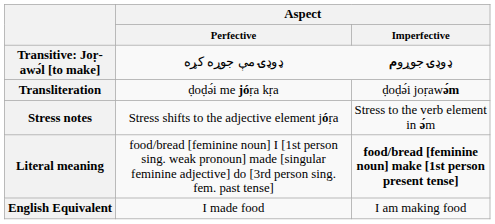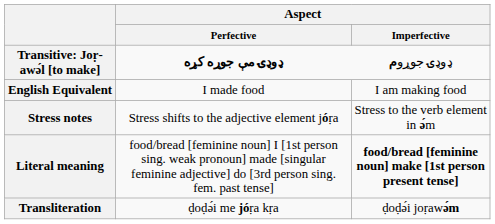 <table class="wikitable" style="text-align: center">
 <tr>
 <th rowspan="2"></th>
 <th colspan="2">Aspect</th>
 </tr>
 <tr>
 <th style="border-right;"><small>Perfective</small></th>
 <th style="border-left;"><small>Imperfective</small></th>
 </tr>
 <tr>
 <th>Transitive: Joṛ-awə́l [to make]</th>
-<td style="border-right: none;">ډوډۍ مې جوړه کړه</td>
+<td style="border-right: none;"><strong>ډوډۍ مې جوړه کړه</strong></td>
 <td style="border-left: none;">ډوډۍ جوړو<strong>م</strong></td>
 </tr>
 <tr>
-<th>Transliteration</th>
-<td>ḍoḍə́i me <strong>jó</strong>ṛa kṛa</td>
-<td>ḍoḍə́i joṛaw<strong>ə́m</strong></td>
+<th>English Equivalent</th>
+<td>I made food</td>
+<td>I am making food</td>
 </tr>
 <tr>
 <th>Stress notes</th>
 <td>Stress shifts to the adjective element j<strong>ó</strong>ṛa</td>
 <td>Stress to the verb element in <strong>ə́</strong>m</td>
 </tr>
 <tr>
 <th>Literal meaning</th>
 <td>food/bread [feminine noun] I [1st person sing. weak pronoun] made [singular feminine adjective] do [3rd person sing. fem. past tense]</td>
 <td><strong>food/bread [feminine noun] make [1st person present tense]</strong></td>
 </tr>
 <tr>
-<th>English Equivalent</th>
-<td>I made food</td>
-<td>I am making food</td>
+<th>Transliteration</th>
+<td>ḍoḍə́i me <strong>jó</strong>ṛa kṛa</td>
+<td>ḍoḍə́i joṛaw<strong>ə́m</strong></td>
 </tr>
 </table>
